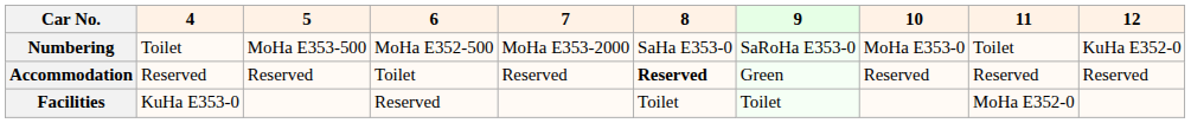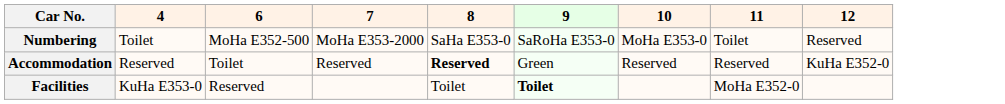 <table class="wikitable">
 <tr>
 <th>Car No.</th>
 <th style="background: #FFF2E6">4</th>
-<th style="background: #FFF2E6">5</th>
 <th style="background: #FFF2E6">6</th>
 <th style="background: #FFF2E6">7</th>
 <th style="background: #FFF2E6">8</th>
 <th style="background: #E6FFE6">9</th>
 <th style="background: #FFF2E6">10</th>
 <th style="background: #FFF2E6">11</th>
 <th style="background: #FFF2E6">12</th>
 </tr>
 <tr>
 <th>Numbering</th>
 <td style="background: #FFFAF5">Toilet</td>
-<td style="background: #FFFAF5">MoHa E353-500</td>
 <td style="background: #FFFAF5">MoHa E352-500</td>
 <td style="background: #FFFAF5">MoHa E353-2000</td>
 <td style="background: #FFFAF5">SaHa E353-0</td>
 <td style="background: #F5FFF5">SaRoHa E353-0</td>
 <td style="background: #FFFAF5">MoHa E353-0</td>
 <td style="background: #FFFAF5">Toilet</td>
-<td style="background: #FFFAF5">KuHa E352-0</td>
+<td style="background: #FFFAF5">Reserved</td>
 </tr>
 <tr>
 <th>Accommodation</th>
-<td style="background: #FFFAF5">Reserved</td>
 <td style="background: #FFFAF5">Reserved</td>
 <td style="background: #FFFAF5">Toilet</td>
 <td style="background: #FFFAF5">Reserved</td>
 <td style="background: #FFFAF5"><strong>Reserved</strong></td>
 <td style="background: #F5FFF5">Green</td>
 <td style="background: #FFFAF5">Reserved</td>
 <td style="background: #FFFAF5">Reserved</td>
-<td style="background: #FFFAF5">Reserved</td>
+<td style="background: #FFFAF5">KuHa E352-0</td>
 </tr>
 <tr>
 <th>Facilities</th>
 <td style="background: #FFFAF5">KuHa E353-0</td>
-<td style="background: #FFFAF5"></td>
 <td style="background: #FFFAF5">Reserved</td>
 <td style="background: #FFFAF5"></td>
 <td style="background: #FFFAF5">Toilet</td>
-<td style="background: #F5FFF5">Toilet</td>
+<td style="background: #F5FFF5"><strong>Toilet</strong></td>
 <td style="background: #FFFAF5"></td>
 <td style="background: #FFFAF5">MoHa E352-0</td>
 <td style="background: #FFFAF5"></td>
 </tr>
 </table>
